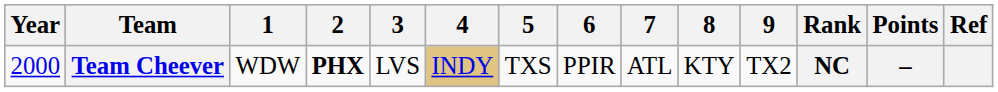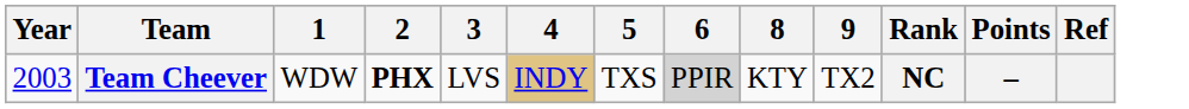 <table class="wikitable" style="text-align:center; font-size:95%">
 <tr>
 <th>Year</th>
 <th>Team</th>
 <th>1</th>
 <th>2</th>
 <th>3</th>
 <th>4</th>
 <th>5</th>
 <th>6</th>
-<th>7</th>
 <th>8</th>
 <th>9</th>
 <th>Rank</th>
 <th>Points</th>
 <th>Ref</th>
 </tr>
 <tr>
-<td><a href='#'>2000</a></td>
+<td><a href='#'>2003</a></td>
 <th><a href='#'>Team Cheever</a></th>
 <td>WDW</td>
 <td><strong>PHX</strong></td>
 <td>LVS</td>
 <td style="background:#DFC484;"><a href='#'>INDY</a><br></td>
 <td>TXS</td>
-<td>PPIR</td>
-<td>ATL</td>
+<td style="background: lightgrey;">PPIR</td>
 <td>KTY</td>
 <td>TX2</td>
 <th>NC</th>
 <th>–</th>
 <th></th>
 </tr>
 </table>
